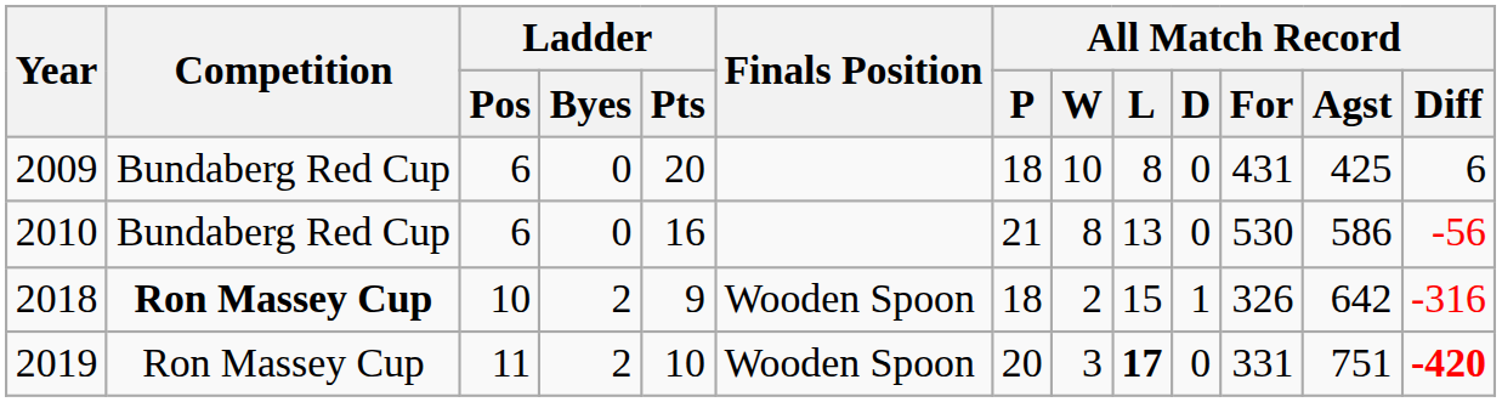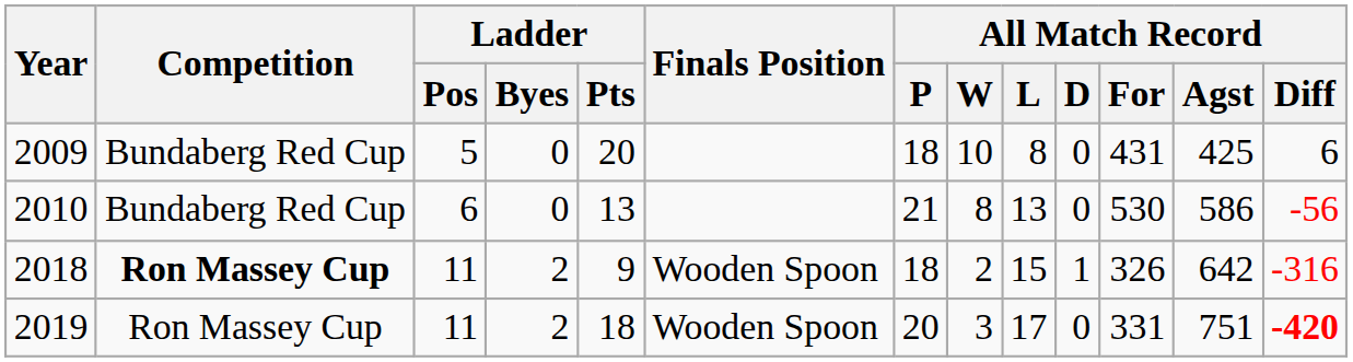 <table class="wikitable" width="auto" style="text-align: right">
 <tr>
 <th rowspan=2>Year</th>
 <th rowspan=2>Competition</th>
 <th colspan=3>Ladder</th>
 <th rowspan=2>Finals Position</th>
 <th colspan=7>All Match Record</th>
 </tr>
 <tr>
 <th>Pos</th>
 <th>Byes</th>
 <th>Pts</th>
 <th>P</th>
 <th>W</th>
 <th>L</th>
 <th>D</th>
 <th>For</th>
 <th>Agst</th>
 <th>Diff</th>
 </tr>
 <tr>
 <td>2009</td>
 <td align=center>Bundaberg Red Cup</td>
-<td>6</td>
+<td>5</td>
 <td>0</td>
 <td>20</td>
 <td align=left></td>
 <td>18</td>
 <td>10</td>
 <td>8</td>
 <td>0</td>
 <td>431</td>
 <td>425</td>
 <td>6</td>
 </tr>
 <tr>
 <td>2010</td>
 <td align=center>Bundaberg Red Cup</td>
 <td>6</td>
 <td>0</td>
-<td>16</td>
+<td>13</td>
 <td align=left></td>
 <td>21</td>
 <td>8</td>
 <td>13</td>
 <td>0</td>
 <td>530</td>
 <td>586</td>
 <td style="color:red;">-56</td>
 </tr>
 <tr>
 <td>2018</td>
 <td align=center><strong>Ron Massey Cup</strong></td>
-<td>10</td>
+<td>11</td>
 <td>2</td>
 <td>9</td>
 <td align=left>Wooden Spoon</td>
 <td>18</td>
 <td>2</td>
 <td>15</td>
 <td>1</td>
 <td>326</td>
 <td>642</td>
 <td style="color:red;">-316</td>
 </tr>
 <tr>
 <td>2019</td>
 <td align=center>Ron Massey Cup</td>
 <td>11</td>
 <td>2</td>
-<td>10</td>
+<td>18</td>
 <td align=left>Wooden Spoon</td>
 <td>20</td>
 <td>3</td>
-<td><strong>17</strong></td>
+<td>17</td>
 <td>0</td>
 <td>331</td>
 <td>751</td>
 <td style="color:red;"><strong>-420</strong></td>
 </tr>
 </table>
